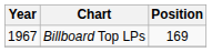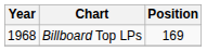 <table class="wikitable">
 <tr>
 <th>Year</th>
 <th>Chart</th>
 <th>Position</th>
 </tr>
 <tr>
-<td>1967</td>
+<td>1968</td>
 <td><em>Billboard</em> Top LPs</td>
 <td align="center">169</td>
 </tr>
 <tr>
 </tr>
 </table>
